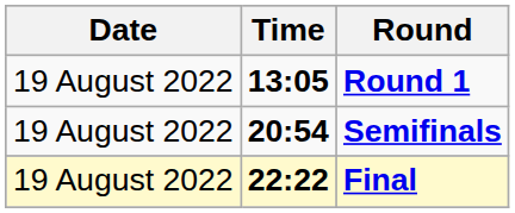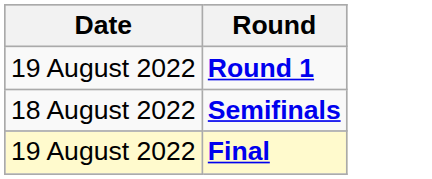 <table class="wikitable">
 <tr>
 <th>Date</th>
-<th>Time</th>
 <th>Round</th>
 </tr>
 <tr>
 <td>19 August 2022</td>
-<td><strong>13:05</strong></td>
 <td><strong><a href='#'>Round 1</a></strong></td>
 </tr>
 <tr>
-<td>19 August 2022</td>
-<td><strong>20:54</strong></td>
+<td>18 August 2022</td>
 <td><strong><a href='#'>Semifinals</a></strong></td>
 </tr>
 <tr style=background:lemonchiffon>
 <td>19 August 2022</td>
-<td><strong>22:22</strong></td>
 <td><strong><a href='#'>Final</a></strong></td>
 </tr>
 </table>
